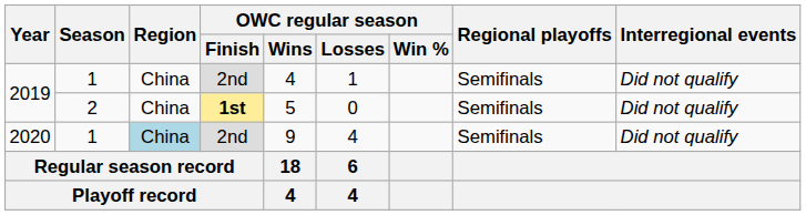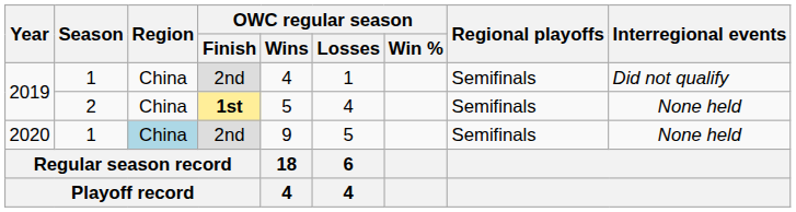 <table class="wikitable" style="text-align:center; font-size:95%;">
 <tr>
 <th rowspan="2">Year</th>
 <th rowspan="2">Season</th>
 <th rowspan="2">Region</th>
 <th colspan="4">OWC regular season</th>
 <th rowspan="2">Regional playoffs</th>
 <th rowspan="2">Interregional events</th>
 </tr>
 <tr>
 <th>Finish</th>
 <th>Wins</th>
 <th>Losses</th>
 <th>Win %</th>
 </tr>
 <tr>
 <td rowspan= "2">2019</td>
 <td>1</td>
 <td>China</td>
 <td bgcolor="#DDD">2nd</td>
 <td>4</td>
 <td>1</td>
 <td></td>
 <td style="text-align:left;">Semifinals</td>
 <td style="text-align:left;"><em>Did not qualify</em></td>
 </tr>
 <tr>
 <td>2</td>
 <td>China</td>
 <td bgcolor="#FFEE99"><strong>1st</strong></td>
 <td>5</td>
-<td>0</td>
+<td>4</td>
 <td></td>
 <td style="text-align:left;">Semifinals</td>
-<td style="text-align:left;"><em>Did not qualify</em></td>
+<td><em>None held</em></td>
 </tr>
 <tr>
 <td>2020</td>
 <td>1</td>
 <td style="background: lightblue;">China</td>
 <td bgcolor="#DDD">2nd</td>
 <td>9</td>
-<td>4</td>
+<td>5</td>
 <td></td>
 <td style="text-align:left;">Semifinals</td>
-<td style="text-align:left;"><em>Did not qualify</em></td>
+<td><em>None held</em></td>
 </tr>
 <tr>
 <th colspan="4">Regular season record</th>
 <th>18</th>
 <th>6</th>
 <th></th>
 <th colspan="3"></th>
 </tr>
 <tr>
 <th colspan="4">Playoff record</th>
 <th>4</th>
 <th>4</th>
 <th></th>
 <th colspan="3"></th>
 </tr>
 </table>
